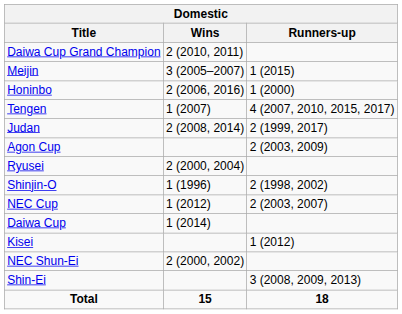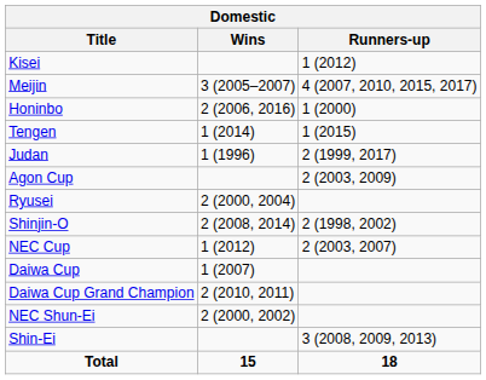 <table class="wikitable">
 <tr>
 <th colspan=3>Domestic</th>
 </tr>
 <tr>
 <th>Title</th>
 <th>Wins</th>
 <th>Runners-up</th>
 </tr>
 <tr>
-<td><a href='#'>Daiwa Cup Grand Champion</a></td>
-<td>2 (2010, 2011)</td>
+<td><a href='#'>Kisei</a></td>
 <td></td>
+<td>1 (2012)</td>
 </tr>
 <tr>
 <td><a href='#'>Meijin</a></td>
 <td>3 (2005–2007)</td>
-<td>1 (2015)</td>
+<td>4 (2007, 2010, 2015, 2017)</td>
 </tr>
 <tr>
 <td><a href='#'>Honinbo</a></td>
 <td>2 (2006, 2016)</td>
 <td>1 (2000)</td>
 </tr>
 <tr>
 <td><a href='#'>Tengen</a></td>
-<td>1 (2007)</td>
-<td>4 (2007, 2010, 2015, 2017)</td>
+<td>1 (2014)</td>
+<td>1 (2015)</td>
 </tr>
 <tr>
 <td><a href='#'>Judan</a></td>
-<td>2 (2008, 2014)</td>
+<td>1 (1996)</td>
 <td>2 (1999, 2017)</td>
 </tr>
 <tr>
 <td><a href='#'>Agon Cup</a></td>
 <td></td>
 <td>2 (2003, 2009)</td>
 </tr>
 <tr>
 <td><a href='#'>Ryusei</a></td>
 <td>2 (2000, 2004)</td>
 <td></td>
 </tr>
 <tr>
 <td><a href='#'>Shinjin-O</a></td>
-<td>1 (1996)</td>
+<td>2 (2008, 2014)</td>
 <td>2 (1998, 2002)</td>
 </tr>
 <tr>
 <td><a href='#'>NEC Cup</a></td>
 <td>1 (2012)</td>
 <td>2 (2003, 2007)</td>
 </tr>
 <tr>
 <td><a href='#'>Daiwa Cup</a></td>
-<td>1 (2014)</td>
+<td>1 (2007)</td>
 <td></td>
 </tr>
 <tr>
-<td><a href='#'>Kisei</a></td>
+<td><a href='#'>Daiwa Cup Grand Champion</a></td>
+<td>2 (2010, 2011)</td>
 <td></td>
-<td>1 (2012)</td>
 </tr>
 <tr>
 <td><a href='#'>NEC Shun-Ei</a></td>
 <td>2 (2000, 2002)</td>
 <td></td>
 </tr>
 <tr>
 <td><a href='#'>Shin-Ei</a></td>
 <td></td>
 <td>3 (2008, 2009, 2013)</td>
 </tr>
 <tr align="center">
 <td><strong>Total</strong></td>
 <td><strong>15</strong></td>
 <td><strong>18</strong></td>
 </tr>
 </table>
